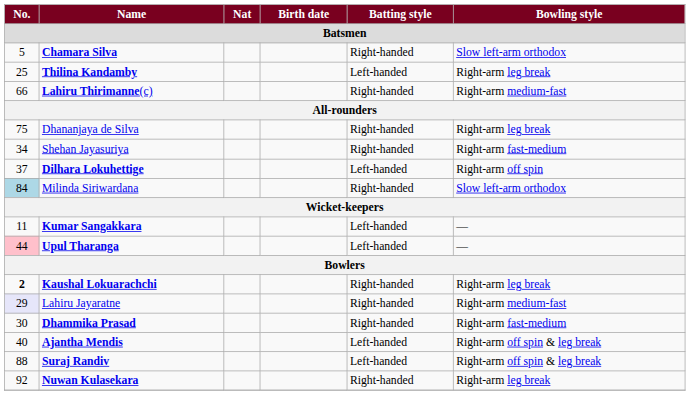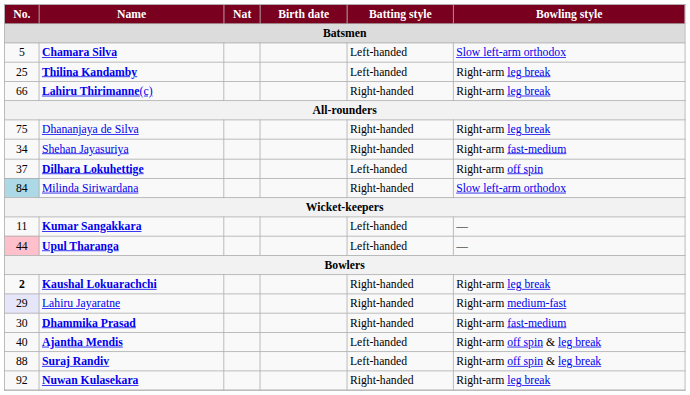 <table class="wikitable" style="font-size:95%;" width="70%">
 <tr>
 <th style="background: #79001f; color:white" align=right>No.</th>
 <th style="background: #79001f; color:white" align=right>Name</th>
 <th style="background: #79001f; color:white" align=right>Nat</th>
 <th style="background: #79001f; color:white" align=right>Birth date</th>
 <th style="background: #79001f; color:white" align=center>Batting style</th>
 <th style="background: #79001f; color:white" align=center>Bowling style</th>
 </tr>
 <tr>
 <th colspan="6" style="background: #DCDCDC" align=center>Batsmen</th>
 </tr>
 <tr>
 <td style="text-align:center">5</td>
 <td><strong><a href='#'>Chamara Silva</a></strong></td>
 <td style="text-align:center"></td>
 <td></td>
-<td>Right-handed</td>
+<td>Left-handed</td>
 <td><a href='#'>Slow left-arm orthodox</a></td>
 </tr>
 <tr>
 <td style="text-align:center">25</td>
 <td><strong><a href='#'>Thilina Kandamby</a></strong></td>
 <td style="text-align:center"></td>
 <td></td>
 <td>Left-handed</td>
 <td>Right-arm <a href='#'>leg break</a></td>
 </tr>
 <tr>
 <td style="text-align:center">66</td>
 <td><strong><a href='#'>Lahiru Thirimanne</a></strong><a href='#'>(c)</a></td>
 <td style="text-align:center"></td>
 <td></td>
 <td>Right-handed</td>
-<td>Right-arm <a href='#'>medium-fast</a></td>
+<td>Right-arm <a href='#'>leg break</a></td>
 </tr>
 <tr>
 <th colspan="7">All-rounders</th>
 </tr>
 <tr>
 <td style="text-align:center">75</td>
 <td><a href='#'>Dhananjaya de Silva</a></td>
 <td style="text-align:center"></td>
 <td></td>
 <td>Right-handed</td>
 <td>Right-arm <a href='#'>leg break</a></td>
 </tr>
 <tr>
 <td style="text-align:center">34</td>
 <td><a href='#'>Shehan Jayasuriya</a></td>
 <td style="text-align:center"></td>
 <td></td>
 <td>Right-handed</td>
 <td>Right-arm <a href='#'>fast-medium</a></td>
 </tr>
 <tr>
 <td style="text-align:center">37</td>
 <td><strong><a href='#'>Dilhara Lokuhettige</a></strong></td>
 <td style="text-align:center"></td>
 <td></td>
 <td>Left-handed</td>
 <td>Right-arm <a href='#'>off spin</a></td>
 </tr>
 <tr>
 <td style="background: lightblue; text-align:center">84</td>
 <td><a href='#'>Milinda Siriwardana</a></td>
 <td style="text-align:center"></td>
 <td></td>
 <td>Right-handed</td>
 <td><a href='#'>Slow left-arm orthodox</a></td>
 </tr>
 <tr>
 <th colspan="7">Wicket-keepers</th>
 </tr>
 <tr>
 <td style="text-align:center">11</td>
 <td><strong><a href='#'>Kumar Sangakkara</a></strong></td>
 <td style="text-align:center"></td>
 <td></td>
 <td>Left-handed</td>
 <td>—</td>
 </tr>
 <tr>
 <td style="background: pink; text-align:center">44</td>
 <td><strong><a href='#'>Upul Tharanga</a></strong></td>
 <td style="text-align:center"></td>
 <td></td>
 <td>Left-handed</td>
 <td>—</td>
 </tr>
 <tr>
 <th colspan="7">Bowlers</th>
 </tr>
 <tr>
 <td style="text-align:center"><strong>2</strong></td>
 <td><strong><a href='#'>Kaushal Lokuarachchi</a></strong></td>
 <td style="text-align:center"></td>
 <td></td>
 <td>Right-handed</td>
 <td>Right-arm <a href='#'>leg break</a></td>
 </tr>
 <tr>
 <td style="background: lavender; text-align:center">29</td>
 <td><a href='#'>Lahiru Jayaratne</a></td>
 <td style="text-align:center"></td>
 <td></td>
 <td>Right-handed</td>
 <td>Right-arm <a href='#'>medium-fast</a></td>
 </tr>
 <tr>
 <td style="text-align:center">30</td>
 <td><strong><a href='#'>Dhammika Prasad</a></strong></td>
 <td style="text-align:center"></td>
 <td></td>
 <td>Right-handed</td>
 <td>Right-arm <a href='#'>fast-medium</a></td>
 </tr>
 <tr>
 <td style="text-align:center">40</td>
 <td><strong><a href='#'>Ajantha Mendis</a></strong></td>
 <td style="text-align:center"></td>
 <td></td>
 <td>Left-handed</td>
 <td>Right-arm <a href='#'>off spin</a> & <a href='#'>leg break</a></td>
 </tr>
 <tr>
 <td style="text-align:center">88</td>
 <td><strong><a href='#'>Suraj Randiv</a></strong></td>
 <td style="text-align:center"></td>
 <td></td>
 <td>Left-handed</td>
 <td>Right-arm <a href='#'>off spin</a> & <a href='#'>leg break</a></td>
 </tr>
 <tr>
 <td style="text-align:center">92</td>
 <td><strong> <a href='#'>Nuwan Kulasekara</a></strong></td>
 <td style="text-align:center"></td>
 <td></td>
 <td>Right-handed</td>
 <td>Right-arm <a href='#'>leg break</a></td>
 </tr>
 <tr>
 </tr>
 </table>
